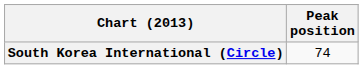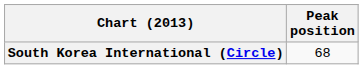 <table class="wikitable plainrowheaders">
 <tr>
 <th scope="col">Chart (2013)</th>
 <th>Peak<br>position</th>
 </tr>
 <tr>
 <th scope="row">South Korea International (<a href='#'>Circle</a>)</th>
-<td align="center">74</td>
+<td align="center">68</td>
 </tr>
 </table>
